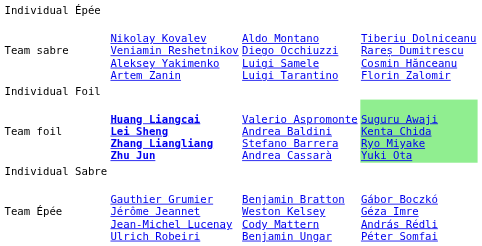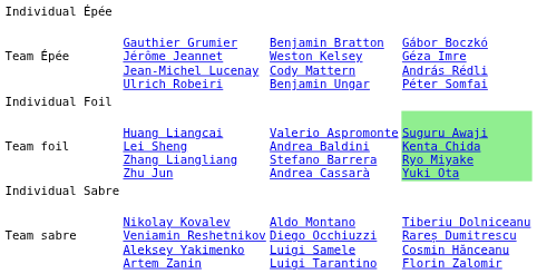 <table>
 <tr>
 <td>Individual Épée <br></td>
+<td></td>
+<td></td>
+<td> <br> </td>
+</tr>
+<tr>
+<td>Team Épée <br></td>
+<td><br><a href='#'>Gauthier Grumier</a><br><a href='#'>Jérôme Jeannet</a><br><a href='#'>Jean-Michel Lucenay</a><br><a href='#'>Ulrich Robeiri</a></td>
+<td><br><a href='#'>Benjamin Bratton</a><br><a href='#'>Weston Kelsey</a><br><a href='#'>Cody Mattern</a><br><a href='#'>Benjamin Ungar</a></td>
+<td><br><a href='#'>Gábor Boczkó</a><br><a href='#'>Géza Imre</a><br><a href='#'>András Rédli</a><br><a href='#'>Péter Somfai</a></td>
+</tr>
+<tr>
+<td>Individual Foil <br></td>
+<td></td>
+<td></td>
+<td> <br> </td>
+</tr>
+<tr>
+<td>Team foil<br></td>
+<td><br><a href='#'>Huang Liangcai</a><br><a href='#'>Lei Sheng</a><br><a href='#'>Zhang Liangliang</a><br><a href='#'>Zhu Jun</a></td>
+<td><br><a href='#'>Valerio Aspromonte</a><br><a href='#'>Andrea Baldini</a><br><a href='#'>Stefano Barrera</a><br><a href='#'>Andrea Cassarà</a></td>
+<td style="background: lightgreen;"><br><a href='#'>Suguru Awaji</a><br><a href='#'>Kenta Chida</a><br><a href='#'>Ryo Miyake</a><br><a href='#'>Yuki Ota</a></td>
+</tr>
+<tr>
+<td>Individual Sabre <br></td>
 <td></td>
 <td></td>
 <td> <br> </td>
 </tr>
 <tr>
 <td>Team sabre <br></td>
 <td><br><a href='#'>Nikolay Kovalev</a><br><a href='#'>Veniamin Reshetnikov</a><br><a href='#'>Aleksey Yakimenko</a><br><a href='#'>Artem Zanin</a></td>
 <td><br><a href='#'>Aldo Montano</a><br><a href='#'>Diego Occhiuzzi</a><br><a href='#'>Luigi Samele</a><br><a href='#'>Luigi Tarantino</a></td>
 <td><br><a href='#'>Tiberiu Dolniceanu</a><br><a href='#'>Rareș Dumitrescu</a><br><a href='#'>Cosmin Hănceanu</a><br><a href='#'>Florin Zalomir</a></td>
 </tr>
-<tr>
-<td>Individual Foil <br></td>
-<td></td>
-<td></td>
-<td> <br> </td>
-</tr>
-<tr>
-<td>Team foil<br></td>
-<td><strong><br><a href='#'>Huang Liangcai</a><br><a href='#'>Lei Sheng</a><br><a href='#'>Zhang Liangliang</a><br><a href='#'>Zhu Jun</a></strong></td>
-<td><br><a href='#'>Valerio Aspromonte</a><br><a href='#'>Andrea Baldini</a><br><a href='#'>Stefano Barrera</a><br><a href='#'>Andrea Cassarà</a></td>
-<td style="background: lightgreen;"><br><a href='#'>Suguru Awaji</a><br><a href='#'>Kenta Chida</a><br><a href='#'>Ryo Miyake</a><br><a href='#'>Yuki Ota</a></td>
-</tr>
-<tr>
-<td>Individual Sabre <br></td>
-<td></td>
-<td></td>
-<td> <br> </td>
-</tr>
-<tr>
-<td>Team Épée <br></td>
-<td><br><a href='#'>Gauthier Grumier</a><br><a href='#'>Jérôme Jeannet</a><br><a href='#'>Jean-Michel Lucenay</a><br><a href='#'>Ulrich Robeiri</a></td>
-<td><br><a href='#'>Benjamin Bratton</a><br><a href='#'>Weston Kelsey</a><br><a href='#'>Cody Mattern</a><br><a href='#'>Benjamin Ungar</a></td>
-<td><br><a href='#'>Gábor Boczkó</a><br><a href='#'>Géza Imre</a><br><a href='#'>András Rédli</a><br><a href='#'>Péter Somfai</a></td>
-</tr>
 </table>
